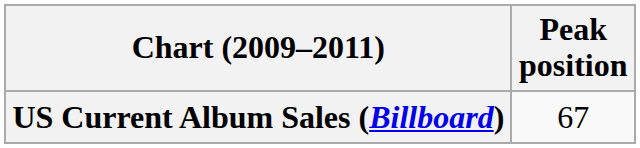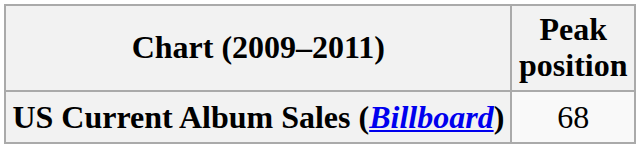 <table class="wikitable sortable plainrowheaders" style="text-align:center">
 <tr>
 <th scope=col>Chart (2009–2011)</th>
 <th scope=col>Peak<br>position</th>
 </tr>
 <tr>
 </tr>
 <tr>
 </tr>
 <tr>
 </tr>
 <tr>
 <th scope=row>US Current Album Sales (<a href='#'><em>Billboard</em></a>)</th>
-<td>67</td>
+<td>68</td>
 </tr>
 </table>
